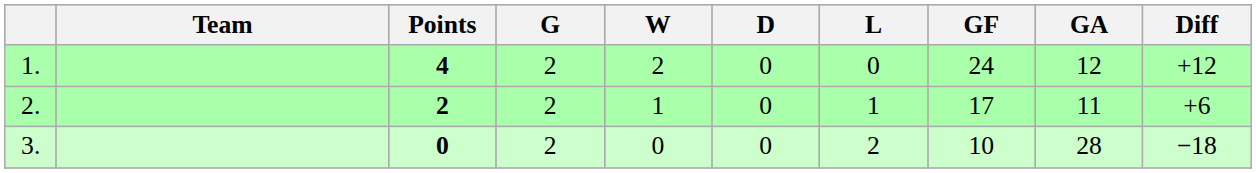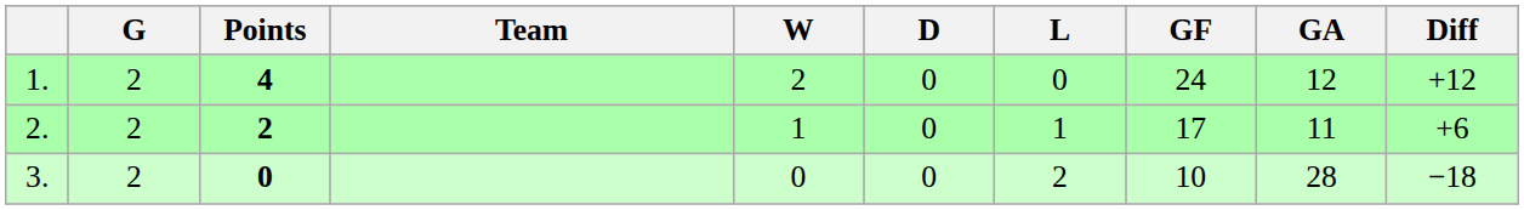 <table class=wikitable style="text-align:center">
 <tr bgcolor="#DCDCDC">
 <th width="25"></th>
+<th width="60">G</th>
+<th width="60">Points</th>
 <th width="200">Team</th>
-<th width="60">Points</th>
-<th width="60">G</th>
 <th width="60">W</th>
 <th width="60">D</th>
 <th width="60">L</th>
 <th width="60">GF</th>
 <th width="60">GA</th>
 <th width="60">Diff</th>
 </tr>
 <tr bgcolor=#AAFFAA>
 <td>1.</td>
+<td>2</td>
+<td><strong>4</strong></td>
 <td align=left></td>
-<td><strong>4</strong></td>
-<td>2</td>
 <td>2</td>
 <td>0</td>
 <td>0</td>
 <td>24</td>
 <td>12</td>
 <td>+12</td>
 </tr>
 <tr bgcolor=#AAFFAA>
 <td>2.</td>
+<td>2</td>
+<td><strong>2</strong></td>
 <td align=left></td>
-<td><strong>2</strong></td>
-<td>2</td>
 <td>1</td>
 <td>0</td>
 <td>1</td>
 <td>17</td>
 <td>11</td>
 <td>+6</td>
 </tr>
 <tr bgcolor=#CCFFCC>
 <td>3.</td>
+<td>2</td>
+<td><strong>0</strong></td>
 <td align=left></td>
-<td><strong>0</strong></td>
-<td>2</td>
 <td>0</td>
 <td>0</td>
 <td>2</td>
 <td>10</td>
 <td>28</td>
 <td>−18</td>
 </tr>
 </table>
